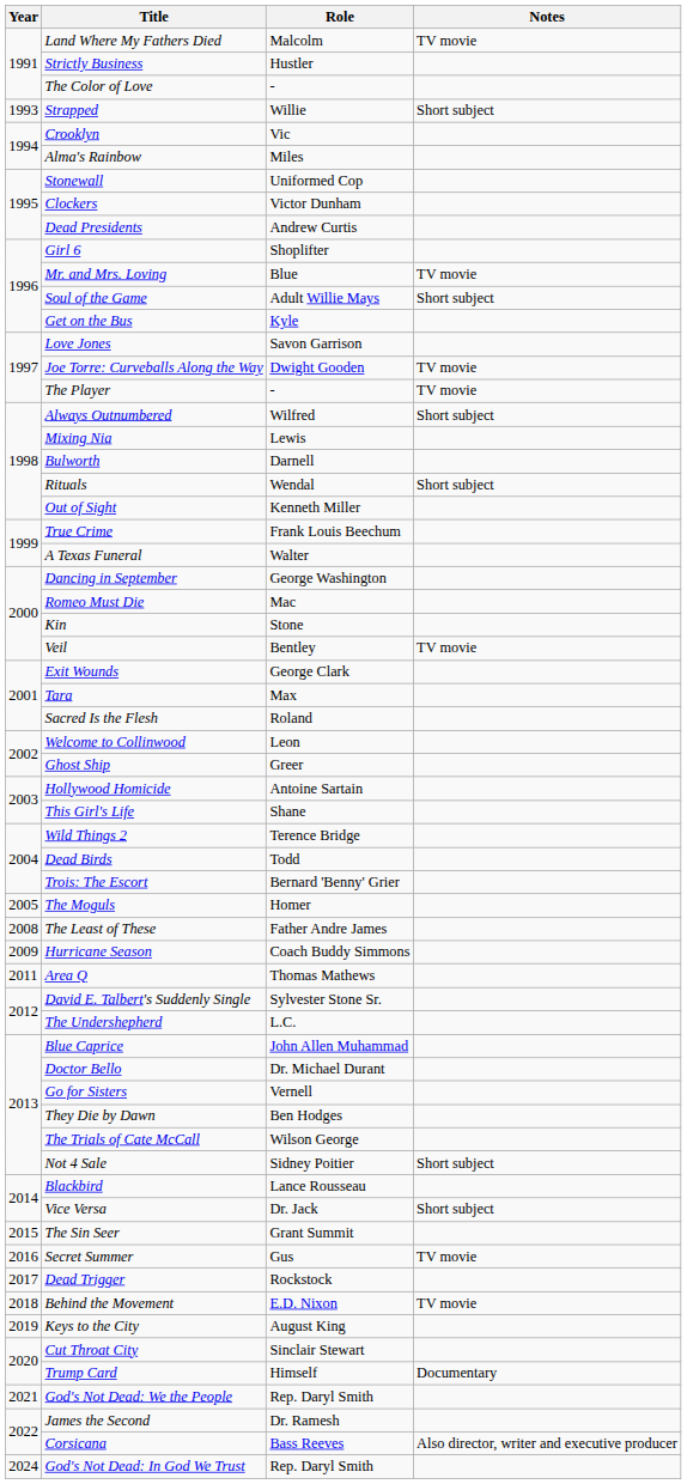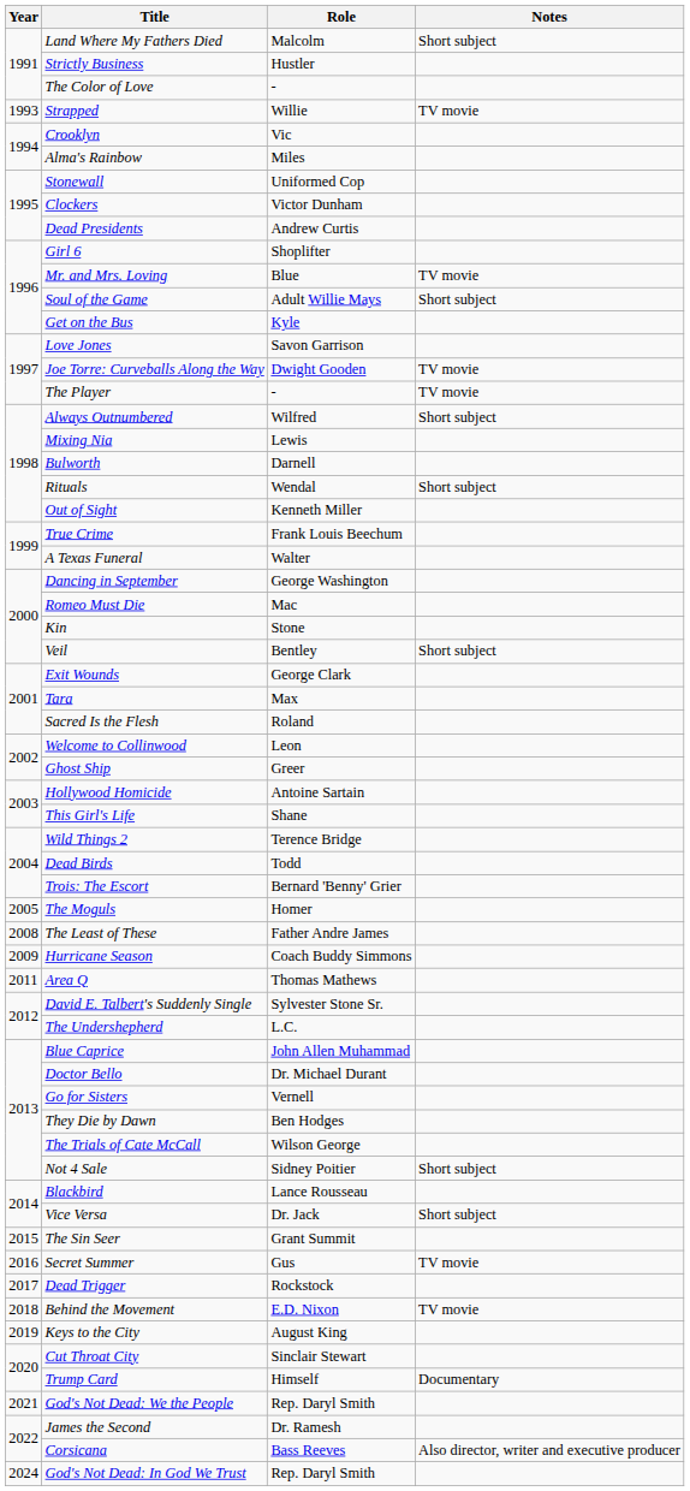 <table class="wikitable sortable">
 <tr>
 <th>Year</th>
 <th>Title</th>
 <th>Role</th>
 <th>Notes</th>
 </tr>
 <tr>
 <td rowspan="3">1991</td>
 <td><em>Land Where My Fathers Died</em></td>
 <td>Malcolm</td>
-<td>TV movie</td>
+<td>Short subject</td>
 </tr>
 <tr>
 <td><em><a href='#'>Strictly Business</a></em></td>
 <td>Hustler</td>
 <td></td>
 </tr>
 <tr>
 <td><em>The Color of Love</em></td>
 <td>-</td>
 <td></td>
 </tr>
 <tr>
 <td>1993</td>
 <td><em><a href='#'>Strapped</a></em></td>
 <td>Willie</td>
-<td>Short subject</td>
+<td>TV movie</td>
 </tr>
 <tr>
 <td rowspan="2">1994</td>
 <td><em><a href='#'>Crooklyn</a></em></td>
 <td>Vic</td>
 <td></td>
 </tr>
 <tr>
 <td><em>Alma's Rainbow</em></td>
 <td>Miles</td>
 <td></td>
 </tr>
 <tr>
 <td rowspan="3">1995</td>
 <td><em><a href='#'>Stonewall</a></em></td>
 <td>Uniformed Cop</td>
 <td></td>
 </tr>
 <tr>
 <td><em><a href='#'>Clockers</a></em></td>
 <td>Victor Dunham</td>
 <td></td>
 </tr>
 <tr>
 <td><em><a href='#'>Dead Presidents</a></em></td>
 <td>Andrew Curtis</td>
 <td></td>
 </tr>
 <tr>
 <td rowspan="4">1996</td>
 <td><em><a href='#'>Girl 6</a></em></td>
 <td>Shoplifter</td>
 <td></td>
 </tr>
 <tr>
 <td><em><a href='#'>Mr. and Mrs. Loving</a></em></td>
 <td>Blue</td>
 <td>TV movie</td>
 </tr>
 <tr>
 <td><em><a href='#'>Soul of the Game</a></em></td>
 <td>Adult <a href='#'>Willie Mays</a></td>
 <td>Short subject</td>
 </tr>
 <tr>
 <td><em><a href='#'>Get on the Bus</a></em></td>
 <td><a href='#'>Kyle</a></td>
 <td></td>
 </tr>
 <tr>
 <td rowspan="3">1997</td>
 <td><em><a href='#'>Love Jones</a></em></td>
 <td>Savon Garrison</td>
 <td></td>
 </tr>
 <tr>
 <td><em><a href='#'>Joe Torre: Curveballs Along the Way</a></em></td>
 <td><a href='#'>Dwight Gooden</a></td>
 <td>TV movie</td>
 </tr>
 <tr>
 <td><em>The Player</em></td>
 <td>-</td>
 <td>TV movie</td>
 </tr>
 <tr>
 <td rowspan="5">1998</td>
 <td><em><a href='#'>Always Outnumbered</a></em></td>
 <td>Wilfred</td>
 <td>Short subject</td>
 </tr>
 <tr>
 <td><em><a href='#'>Mixing Nia</a></em></td>
 <td>Lewis</td>
 <td></td>
 </tr>
 <tr>
 <td><em><a href='#'>Bulworth</a></em></td>
 <td>Darnell</td>
 <td></td>
 </tr>
 <tr>
 <td><em>Rituals</em></td>
 <td>Wendal</td>
 <td>Short subject</td>
 </tr>
 <tr>
 <td><em><a href='#'>Out of Sight</a></em></td>
 <td>Kenneth Miller</td>
 <td></td>
 </tr>
 <tr>
 <td rowspan="2">1999</td>
 <td><em><a href='#'>True Crime</a></em></td>
 <td>Frank Louis Beechum</td>
 <td></td>
 </tr>
 <tr>
 <td><em>A Texas Funeral</em></td>
 <td>Walter</td>
 <td></td>
 </tr>
 <tr>
 <td rowspan="4">2000</td>
 <td><em><a href='#'>Dancing in September</a></em></td>
 <td>George Washington</td>
 <td></td>
 </tr>
 <tr>
 <td><em><a href='#'>Romeo Must Die</a></em></td>
 <td>Mac</td>
 <td></td>
 </tr>
 <tr>
 <td><em>Kin</em></td>
 <td>Stone</td>
 <td></td>
 </tr>
 <tr>
 <td><em>Veil</em></td>
 <td>Bentley</td>
-<td>TV movie</td>
+<td>Short subject</td>
 </tr>
 <tr>
 <td rowspan="3">2001</td>
 <td><em><a href='#'>Exit Wounds</a></em></td>
 <td>George Clark</td>
 <td></td>
 </tr>
 <tr>
 <td><em><a href='#'>Tara</a></em></td>
 <td>Max</td>
 <td></td>
 </tr>
 <tr>
 <td><em>Sacred Is the Flesh</em></td>
 <td>Roland</td>
 <td></td>
 </tr>
 <tr>
 <td rowspan="2">2002</td>
 <td><em><a href='#'>Welcome to Collinwood</a></em></td>
 <td>Leon</td>
 <td></td>
 </tr>
 <tr>
 <td><em><a href='#'>Ghost Ship</a></em></td>
 <td>Greer</td>
 <td></td>
 </tr>
 <tr>
 <td rowspan="2">2003</td>
 <td><em><a href='#'>Hollywood Homicide</a></em></td>
 <td>Antoine Sartain</td>
 <td></td>
 </tr>
 <tr>
 <td><em><a href='#'>This Girl's Life</a></em></td>
 <td>Shane</td>
 <td></td>
 </tr>
 <tr>
 <td rowspan="3">2004</td>
 <td><em><a href='#'>Wild Things 2</a></em></td>
 <td>Terence Bridge</td>
 <td></td>
 </tr>
 <tr>
 <td><em><a href='#'>Dead Birds</a></em></td>
 <td>Todd</td>
 <td></td>
 </tr>
 <tr>
 <td><em><a href='#'>Trois: The Escort</a></em></td>
 <td>Bernard 'Benny' Grier</td>
 <td></td>
 </tr>
 <tr>
 <td>2005</td>
 <td><em><a href='#'>The Moguls</a></em></td>
 <td>Homer</td>
 <td></td>
 </tr>
 <tr>
 <td>2008</td>
 <td><em>The Least of These</em></td>
 <td>Father Andre James</td>
 <td></td>
 </tr>
 <tr>
 <td>2009</td>
 <td><em><a href='#'>Hurricane Season</a></em></td>
 <td>Coach Buddy Simmons</td>
 <td></td>
 </tr>
 <tr>
 <td>2011</td>
 <td><em><a href='#'>Area Q</a></em></td>
 <td>Thomas Mathews</td>
 <td></td>
 </tr>
 <tr>
 <td rowspan="2">2012</td>
 <td><em><a href='#'>David E. Talbert</a>'s Suddenly Single</em></td>
 <td>Sylvester Stone Sr.</td>
 <td></td>
 </tr>
 <tr>
 <td><em><a href='#'>The Undershepherd</a></em></td>
 <td>L.C.</td>
 <td></td>
 </tr>
 <tr>
 <td rowspan="6">2013</td>
 <td><em><a href='#'>Blue Caprice</a></em></td>
 <td><a href='#'>John Allen Muhammad</a></td>
 <td></td>
 </tr>
 <tr>
 <td><em><a href='#'>Doctor Bello</a></em></td>
 <td>Dr. Michael Durant</td>
 <td></td>
 </tr>
 <tr>
 <td><em><a href='#'>Go for Sisters</a></em></td>
 <td>Vernell</td>
 <td></td>
 </tr>
 <tr>
 <td><em>They Die by Dawn</em></td>
 <td>Ben Hodges</td>
 <td></td>
 </tr>
 <tr>
 <td><em><a href='#'>The Trials of Cate McCall</a></em></td>
 <td>Wilson George</td>
 <td></td>
 </tr>
 <tr>
 <td><em>Not 4 Sale</em></td>
 <td>Sidney Poitier</td>
 <td>Short subject</td>
 </tr>
 <tr>
 <td rowspan="2">2014</td>
 <td><em><a href='#'>Blackbird</a></em></td>
 <td>Lance Rousseau</td>
 <td></td>
 </tr>
 <tr>
 <td><em>Vice Versa</em></td>
 <td>Dr. Jack</td>
 <td>Short subject</td>
 </tr>
 <tr>
 <td>2015</td>
 <td><em>The Sin Seer</em></td>
 <td>Grant Summit</td>
 <td></td>
 </tr>
 <tr>
 <td>2016</td>
 <td><em>Secret Summer</em></td>
 <td>Gus</td>
 <td>TV movie</td>
 </tr>
 <tr>
 <td>2017</td>
 <td><em><a href='#'>Dead Trigger</a></em></td>
 <td>Rockstock</td>
 <td></td>
 </tr>
 <tr>
 <td>2018</td>
 <td><em>Behind the Movement</em></td>
 <td><a href='#'>E.D. Nixon</a></td>
 <td>TV movie</td>
 </tr>
 <tr>
 <td>2019</td>
 <td><em>Keys to the City</em></td>
 <td>August King</td>
 <td></td>
 </tr>
 <tr>
 <td rowspan="2">2020</td>
 <td><em><a href='#'>Cut Throat City</a></em></td>
 <td>Sinclair Stewart</td>
 <td></td>
 </tr>
 <tr>
 <td><em><a href='#'>Trump Card</a></em></td>
 <td>Himself</td>
 <td>Documentary</td>
 </tr>
 <tr>
 <td>2021</td>
 <td><em><a href='#'>God's Not Dead: We the People</a></em></td>
 <td>Rep. Daryl Smith</td>
 <td></td>
 </tr>
 <tr>
 <td rowspan="2">2022</td>
 <td><em>James the Second</em></td>
 <td>Dr. Ramesh</td>
 <td></td>
 </tr>
 <tr>
 <td><em><a href='#'>Corsicana</a></em></td>
 <td><a href='#'>Bass Reeves</a></td>
 <td>Also director, writer and executive producer</td>
 </tr>
 <tr>
 <td>2024</td>
 <td><em><a href='#'>God's Not Dead: In God We Trust</a></em></td>
 <td>Rep. Daryl Smith</td>
 <td></td>
 </tr>
 </table>
